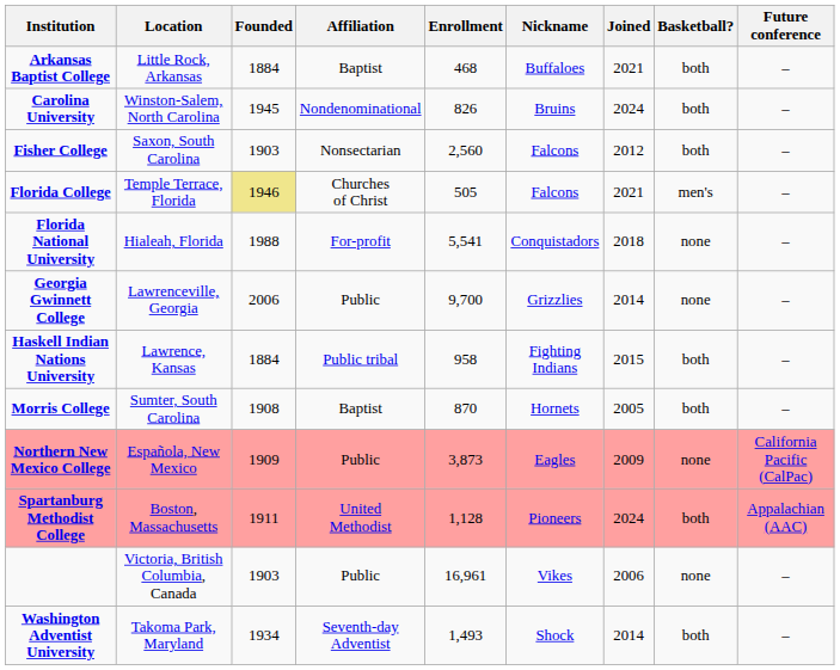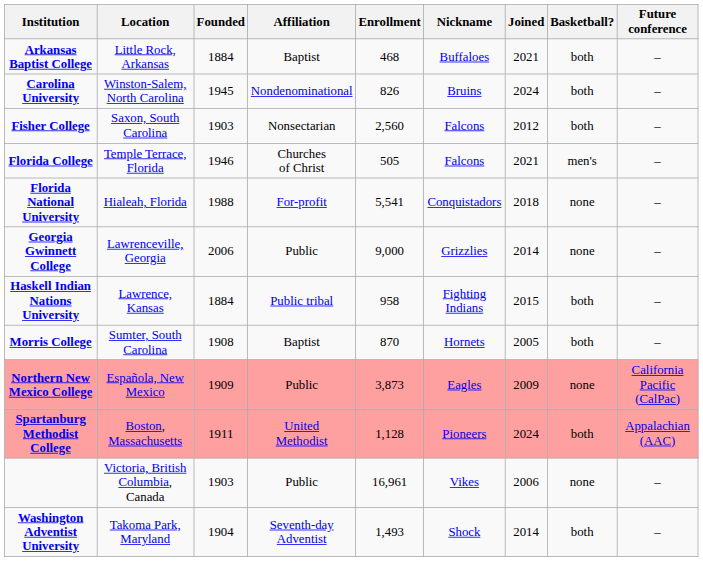 <table class="wikitable sortable" style="text-align:center">
 <tr>
 <th>Institution</th>
 <th>Location</th>
 <th>Founded</th>
 <th>Affiliation</th>
 <th>Enrollment</th>
 <th>Nickname</th>
 <th>Joined</th>
 <th>Basketball?</th>
 <th>Future<br>conference</th>
 </tr>
 <tr>
 <td><strong><a href='#'>Arkansas Baptist College</a></strong></td>
 <td><a href='#'>Little Rock, Arkansas</a></td>
 <td>1884</td>
 <td>Baptist</td>
 <td>468</td>
 <td><a href='#'>Buffaloes</a></td>
 <td>2021</td>
 <td>both</td>
 <td>–</td>
 </tr>
 <tr>
 <td><strong><a href='#'>Carolina University</a></strong></td>
 <td><a href='#'>Winston-Salem, North Carolina</a></td>
 <td>1945</td>
 <td><a href='#'>Nondenominational</a></td>
 <td>826</td>
 <td><a href='#'>Bruins</a></td>
 <td>2024</td>
 <td>both</td>
 <td>–</td>
 </tr>
 <tr>
 <td><strong><a href='#'>Fisher College</a></strong></td>
 <td><a href='#'>Saxon, South Carolina</a></td>
 <td>1903</td>
 <td>Nonsectarian</td>
 <td>2,560</td>
 <td><a href='#'>Falcons</a></td>
 <td>2012</td>
 <td>both</td>
 <td>–</td>
 </tr>
 <tr>
 <td><strong><a href='#'>Florida College</a></strong></td>
 <td><a href='#'>Temple Terrace, Florida</a></td>
-<td style="background: khaki;">1946</td>
+<td>1946</td>
 <td>Churches<br>of Christ</td>
 <td>505</td>
 <td><a href='#'>Falcons</a></td>
 <td>2021</td>
 <td>men's</td>
 <td>–</td>
 </tr>
 <tr>
 <td><strong><a href='#'>Florida National University</a></strong></td>
 <td><a href='#'>Hialeah, Florida</a></td>
 <td>1988</td>
 <td><a href='#'>For-profit</a></td>
 <td>5,541</td>
 <td><a href='#'>Conquistadors</a></td>
 <td>2018</td>
 <td>none</td>
 <td>–</td>
 </tr>
 <tr>
 <td><strong><a href='#'>Georgia Gwinnett College</a></strong></td>
 <td><a href='#'>Lawrenceville, Georgia</a></td>
 <td>2006</td>
 <td>Public</td>
-<td>9,700</td>
+<td>9,000</td>
 <td><a href='#'>Grizzlies</a></td>
 <td>2014</td>
 <td>none</td>
 <td>–</td>
 </tr>
 <tr>
 <td><strong><a href='#'>Haskell Indian Nations University</a></strong></td>
 <td><a href='#'>Lawrence, Kansas</a></td>
 <td>1884</td>
 <td><a href='#'>Public tribal</a></td>
 <td>958</td>
 <td><a href='#'>Fighting Indians</a></td>
 <td>2015</td>
 <td>both</td>
 <td>–</td>
 </tr>
 <tr>
 <td><strong><a href='#'>Morris College</a></strong></td>
 <td><a href='#'>Sumter, South Carolina</a></td>
 <td>1908</td>
 <td>Baptist</td>
 <td>870</td>
 <td><a href='#'>Hornets</a></td>
 <td>2005</td>
 <td>both</td>
 <td>–</td>
 </tr>
 <tr bgcolor=#ffa0a0>
 <td><strong><a href='#'>Northern New Mexico College</a></strong></td>
 <td><a href='#'>Española, New Mexico</a></td>
 <td>1909</td>
 <td>Public</td>
 <td>3,873</td>
 <td><a href='#'>Eagles</a></td>
 <td>2009</td>
 <td>none</td>
 <td><a href='#'>California Pacific (CalPac)</a></td>
 </tr>
 <tr bgcolor=#ffa0a0>
 <td><strong><a href='#'>Spartanburg Methodist College</a></strong></td>
 <td><a href='#'>Boston</a>, <a href='#'>Massachusetts</a></td>
 <td>1911</td>
 <td><a href='#'>United<br>Methodist</a></td>
 <td>1,128</td>
 <td><a href='#'>Pioneers</a></td>
 <td>2024</td>
 <td>both</td>
 <td><a href='#'>Appalachian (AAC)</a></td>
 </tr>
 <tr>
 <td></td>
 <td><a href='#'>Victoria, British Columbia</a>, Canada</td>
 <td>1903</td>
 <td>Public</td>
 <td>16,961</td>
 <td><a href='#'>Vikes</a></td>
 <td>2006</td>
 <td>none</td>
 <td>–</td>
 </tr>
 <tr>
 <td><strong><a href='#'>Washington Adventist University</a></strong></td>
 <td><a href='#'>Takoma Park, Maryland</a></td>
-<td>1934</td>
+<td>1904</td>
 <td><a href='#'>Seventh-day<br>Adventist</a></td>
 <td>1,493</td>
 <td><a href='#'>Shock</a></td>
 <td>2014</td>
 <td>both</td>
 <td>–</td>
 </tr>
 </table>
